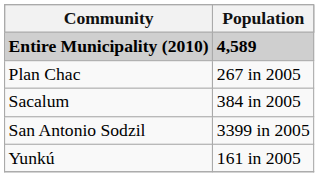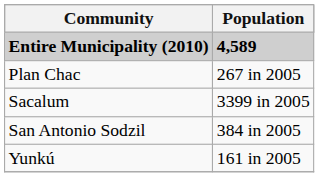 <table class="wikitable">
 <tr style="background:#111111; color:#111111;">
 <th><strong>Community</strong></th>
 <th><strong>Population</strong></th>
 </tr>
 <tr style="background:#CFCFCF;">
 <td><strong>Entire Municipality (2010)</strong></td>
 <td><strong>4,589</strong></td>
 </tr>
 <tr>
 <td>Plan Chac</td>
 <td>267  in 2005</td>
 </tr>
 <tr>
 <td>Sacalum</td>
-<td>384  in 2005</td>
+<td>3399  in 2005</td>
 </tr>
 <tr>
 <td>San Antonio Sodzil</td>
-<td>3399  in 2005</td>
+<td>384  in 2005</td>
 </tr>
 <tr>
 <td>Yunkú</td>
 <td>161  in 2005</td>
 </tr>
 <tr>
 </tr>
 </table>
